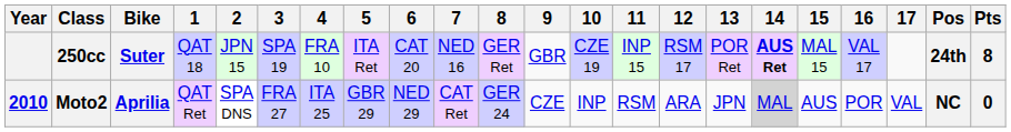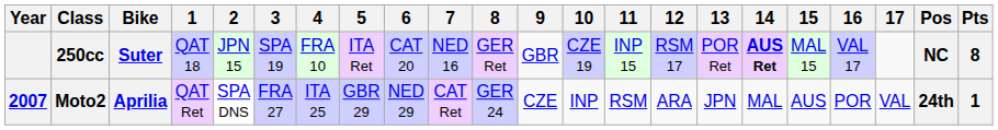 <table class="wikitable" style="text-align:center">
 <tr>
 <th>Year</th>
 <th>Class</th>
 <th>Bike</th>
 <th>1</th>
 <th>2</th>
 <th>3</th>
 <th>4</th>
 <th>5</th>
 <th>6</th>
 <th>7</th>
 <th>8</th>
 <th>9</th>
 <th>10</th>
 <th>11</th>
 <th>12</th>
 <th>13</th>
 <th>14</th>
 <th>15</th>
 <th>16</th>
 <th>17</th>
 <th>Pos</th>
 <th>Pts</th>
 </tr>
 <tr>
 <th></th>
 <th>250cc</th>
 <th><a href='#'>Suter</a></th>
 <td style="background:#CFCFFF;"><a href='#'>QAT</a><br><small>18</small></td>
 <td style="background:#DFFFDF;"><a href='#'>JPN</a><br><small>15</small></td>
 <td style="background:#CFCFFF;"><a href='#'>SPA</a><br><small>19</small></td>
 <td style="background:#DFFFDF;"><a href='#'>FRA</a><br><small>10</small></td>
 <td style="background:#EFCFFF;"><a href='#'>ITA</a><br><small>Ret</small></td>
 <td style="background:#CFCFFF;"><a href='#'>CAT</a><br><small>20</small></td>
 <td style="background:#CFCFFF;"><a href='#'>NED</a><br><small>16</small></td>
 <td style="background:#EFCFFF;"><a href='#'>GER</a><br><small>Ret</small></td>
 <td><a href='#'>GBR</a></td>
 <td style="background:#CFCFFF;"><a href='#'>CZE</a><br><small>19</small></td>
 <td style="background:#DFFFDF;"><a href='#'>INP</a><br><small>15</small></td>
 <td style="background:#CFCFFF;"><a href='#'>RSM</a><br><small>17</small></td>
 <td style="background:#EFCFFF;"><a href='#'>POR</a><br><small>Ret</small></td>
 <td style="background:#EFCFFF;"><strong><a href='#'>AUS</a><br><small>Ret</small></strong></td>
 <td style="background:#DFFFDF;"><a href='#'>MAL</a><br><small>15</small></td>
 <td style="background:#CFCFFF;"><a href='#'>VAL</a><br><small>17</small></td>
 <td></td>
-<th>24th</th>
+<th>NC</th>
 <th>8</th>
 </tr>
 <tr>
-<th><a href='#'>2010</a></th>
+<th><a href='#'>2007</a></th>
 <th>Moto2</th>
 <th><a href='#'>Aprilia</a></th>
 <td style="background:#EFCFFF;"><a href='#'>QAT</a><br><small>Ret</small></td>
 <td style="background:#FFFFFF;"><a href='#'>SPA</a><br><small>DNS</small></td>
 <td style="background:#CFCFFF;"><a href='#'>FRA</a><br><small>27</small></td>
 <td style="background:#CFCFFF;"><a href='#'>ITA</a><br><small>25</small></td>
 <td style="background:#CFCFFF;"><a href='#'>GBR</a><br><small>29</small></td>
 <td style="background:#CFCFFF;"><a href='#'>NED</a><br><small>29</small></td>
 <td style="background:#EFCFFF;"><a href='#'>CAT</a><br><small>Ret</small></td>
 <td style="background:#CFCFFF;"><a href='#'>GER</a><br><small>24</small></td>
 <td><a href='#'>CZE</a></td>
 <td><a href='#'>INP</a></td>
 <td><a href='#'>RSM</a></td>
 <td><a href='#'>ARA</a></td>
 <td><a href='#'>JPN</a></td>
-<td style="background: lightgrey;"><a href='#'>MAL</a></td>
+<td><a href='#'>MAL</a></td>
 <td><a href='#'>AUS</a></td>
 <td><a href='#'>POR</a></td>
 <td><a href='#'>VAL</a></td>
-<th>NC</th>
-<th>0</th>
+<th>24th</th>
+<th>1</th>
 </tr>
 </table>
